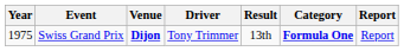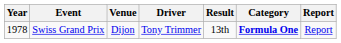 <table class="wikitable" style="text-align:center; font-size:95%">
 <tr>
 <th>Year</th>
 <th>Event</th>
 <th>Venue</th>
 <th>Driver</th>
 <th>Result</th>
 <th>Category</th>
 <th>Report</th>
 </tr>
 <tr>
-<td>1975</td>
+<td>1978</td>
 <td><a href='#'>Swiss Grand Prix</a></td>
-<td><strong><a href='#'>Dijon</a></strong></td>
+<td><a href='#'>Dijon</a></td>
 <td><a href='#'>Tony Trimmer</a></td>
 <td>13th</td>
 <td><strong><a href='#'>Formula One</a></strong></td>
 <td><a href='#'>Report</a></td>
 </tr>
 </table>
